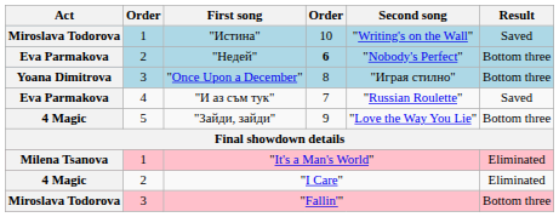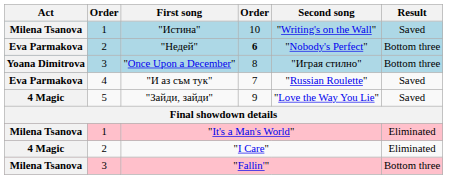 <table class="wikitable plainrowheaders" style="text-align:center;">
 <tr>
 <th scope="col">Act</th>
 <th scope="col">Order</th>
 <th scope="col">First song</th>
 <th scope="col">Order</th>
 <th scope="col">Second song</th>
 <th scope="col">Result</th>
 </tr>
 <tr style="background:lightblue;">
-<th scope="row">Miroslava Todorova</th>
+<th scope="row">Milena Tsanova</th>
 <td>1</td>
 <td>"Истина"</td>
 <td>10</td>
 <td>"<a href='#'>Writing's on the Wall</a>"</td>
 <td>Saved</td>
 </tr>
 <tr style="background:lightblue;">
 <th scope="row">Eva Parmakova</th>
 <td>2</td>
 <td>"Недей"</td>
 <td><strong>6</strong></td>
 <td>"<a href='#'>Nobody's Perfect</a>"</td>
 <td>Bottom three</td>
 </tr>
 <tr style="background:lightblue;">
 <th scope="row">Yoana Dimitrova</th>
 <td>3</td>
 <td>"<a href='#'>Once Upon a December</a>"</td>
 <td>8</td>
 <td>"Играя стилно"</td>
 <td>Bottom three</td>
 </tr>
 <tr>
 <th scope="row">Eva Parmakova</th>
 <td>4</td>
 <td>"И аз съм тук"</td>
 <td>7</td>
 <td>"<a href='#'>Russian Roulette</a>"</td>
 <td>Saved</td>
 </tr>
 <tr>
 <th scope="row">4 Magic</th>
 <td>5</td>
 <td>"Зайди, зайди"</td>
 <td>9</td>
 <td>"<a href='#'>Love the Way You Lie</a>"</td>
-<td>Bottom three</td>
+<td>Saved</td>
 </tr>
 <tr>
 <th colspan="6">Final showdown details</th>
 </tr>
 <tr style="background:pink;">
 <th scope="row">Milena Tsanova</th>
 <td>1</td>
 <td colspan="3">"<a href='#'>It's a Man's World</a>"</td>
 <td>Eliminated</td>
 </tr>
 <tr>
 <th scope="row">4 Magic</th>
 <td>2</td>
 <td colspan="3">"<a href='#'>I Care</a>"</td>
 <td>Eliminated</td>
 </tr>
 <tr style="background:pink;">
-<th scope="row">Miroslava Todorova</th>
+<th scope="row">Milena Tsanova</th>
 <td>3</td>
 <td colspan="3">"<a href='#'>Fallin'</a>"</td>
 <td>Bottom three</td>
 </tr>
 </table>
